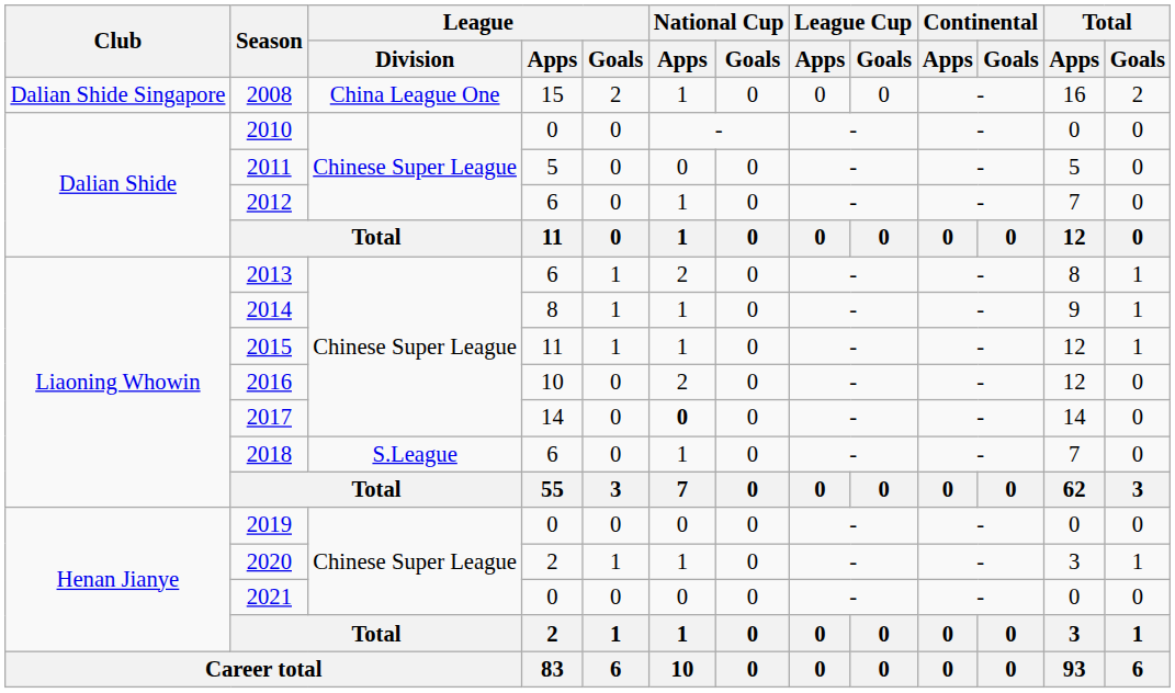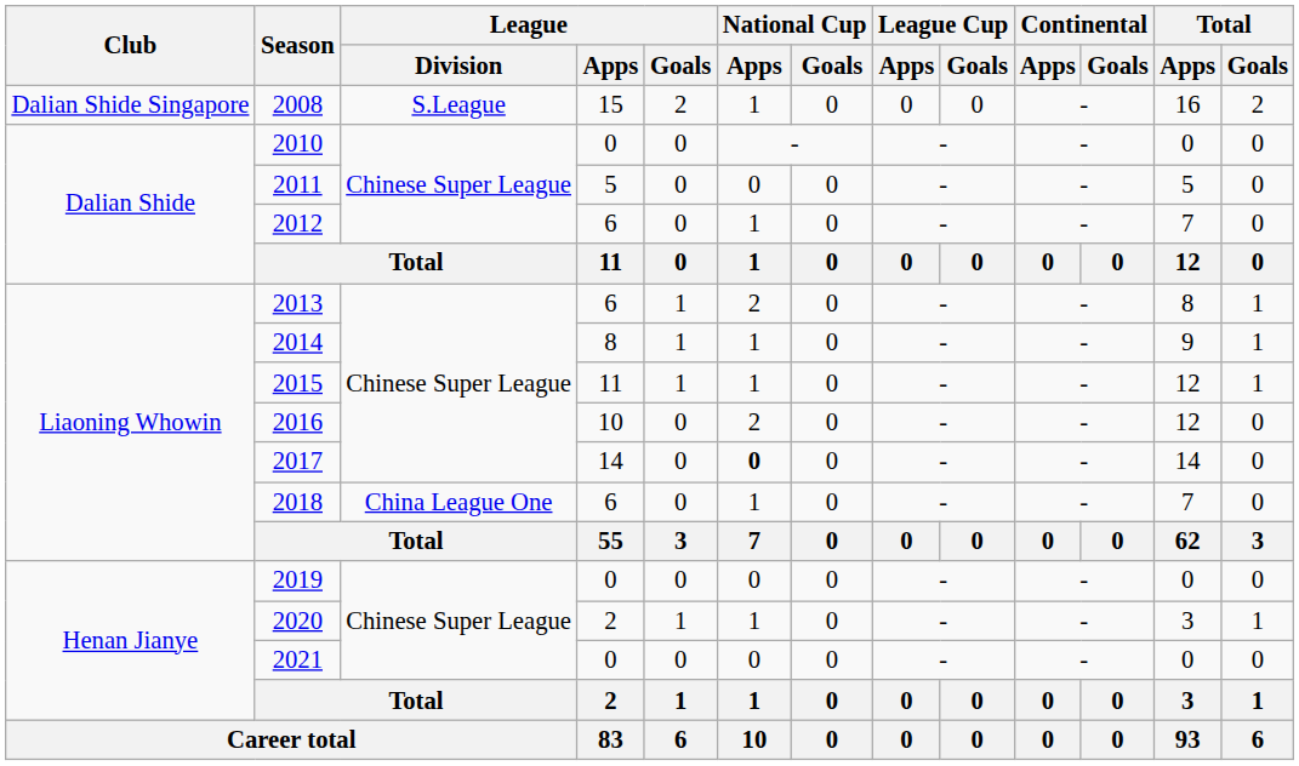 <table class="wikitable" style="text-align: center">
 <tr>
 <th rowspan="2">Club</th>
 <th rowspan="2">Season</th>
 <th colspan="3">League</th>
 <th colspan="2">National Cup</th>
 <th colspan="2">League Cup</th>
 <th colspan="2">Continental</th>
 <th colspan="2">Total</th>
 </tr>
 <tr>
 <th>Division</th>
 <th>Apps</th>
 <th>Goals</th>
 <th>Apps</th>
 <th>Goals</th>
 <th>Apps</th>
 <th>Goals</th>
 <th>Apps</th>
 <th>Goals</th>
 <th>Apps</th>
 <th>Goals</th>
 </tr>
 <tr>
 <td><a href='#'>Dalian Shide Singapore</a></td>
 <td><a href='#'>2008</a></td>
-<td><a href='#'>China League One</a></td>
+<td><a href='#'>S.League</a></td>
 <td>15</td>
 <td>2</td>
 <td>1</td>
 <td>0</td>
 <td>0</td>
 <td>0</td>
 <td colspan="2">-</td>
 <td>16</td>
 <td>2</td>
 </tr>
 <tr>
 <td rowspan=4><a href='#'>Dalian Shide</a></td>
 <td><a href='#'>2010</a></td>
 <td rowspan=3><a href='#'>Chinese Super League</a></td>
 <td>0</td>
 <td>0</td>
 <td colspan="2">-</td>
 <td colspan="2">-</td>
 <td colspan="2">-</td>
 <td>0</td>
 <td>0</td>
 </tr>
 <tr>
 <td><a href='#'>2011</a></td>
 <td>5</td>
 <td>0</td>
 <td>0</td>
 <td>0</td>
 <td colspan="2">-</td>
 <td colspan="2">-</td>
 <td>5</td>
 <td>0</td>
 </tr>
 <tr>
 <td><a href='#'>2012</a></td>
 <td>6</td>
 <td>0</td>
 <td>1</td>
 <td>0</td>
 <td colspan="2">-</td>
 <td colspan="2">-</td>
 <td>7</td>
 <td>0</td>
 </tr>
 <tr>
 <th colspan="2"><strong>Total</strong></th>
 <th>11</th>
 <th>0</th>
 <th>1</th>
 <th>0</th>
 <th>0</th>
 <th>0</th>
 <th>0</th>
 <th>0</th>
 <th>12</th>
 <th>0</th>
 </tr>
 <tr>
 <td rowspan=7><a href='#'>Liaoning Whowin</a></td>
 <td><a href='#'>2013</a></td>
 <td rowspan=5>Chinese Super League</td>
 <td>6</td>
 <td>1</td>
 <td>2</td>
 <td>0</td>
 <td colspan="2">-</td>
 <td colspan="2">-</td>
 <td>8</td>
 <td>1</td>
 </tr>
 <tr>
 <td><a href='#'>2014</a></td>
 <td>8</td>
 <td>1</td>
 <td>1</td>
 <td>0</td>
 <td colspan="2">-</td>
 <td colspan="2">-</td>
 <td>9</td>
 <td>1</td>
 </tr>
 <tr>
 <td><a href='#'>2015</a></td>
 <td>11</td>
 <td>1</td>
 <td>1</td>
 <td>0</td>
 <td colspan="2">-</td>
 <td colspan="2">-</td>
 <td>12</td>
 <td>1</td>
 </tr>
 <tr>
 <td><a href='#'>2016</a></td>
 <td>10</td>
 <td>0</td>
 <td>2</td>
 <td>0</td>
 <td colspan="2">-</td>
 <td colspan="2">-</td>
 <td>12</td>
 <td>0</td>
 </tr>
 <tr>
 <td><a href='#'>2017</a></td>
 <td>14</td>
 <td>0</td>
 <td><strong>0</strong></td>
 <td>0</td>
 <td colspan="2">-</td>
 <td colspan="2">-</td>
 <td>14</td>
 <td>0</td>
 </tr>
 <tr>
 <td><a href='#'>2018</a></td>
-<td><a href='#'>S.League</a></td>
+<td><a href='#'>China League One</a></td>
 <td>6</td>
 <td>0</td>
 <td>1</td>
 <td>0</td>
 <td colspan="2">-</td>
 <td colspan="2">-</td>
 <td>7</td>
 <td>0</td>
 </tr>
 <tr>
 <th colspan="2"><strong>Total</strong></th>
 <th>55</th>
 <th>3</th>
 <th>7</th>
 <th>0</th>
 <th>0</th>
 <th>0</th>
 <th>0</th>
 <th>0</th>
 <th>62</th>
 <th>3</th>
 </tr>
 <tr>
 <td rowspan=4><a href='#'>Henan Jianye</a></td>
 <td><a href='#'>2019</a></td>
 <td rowspan=3>Chinese Super League</td>
 <td>0</td>
 <td>0</td>
 <td>0</td>
 <td>0</td>
 <td colspan="2">-</td>
 <td colspan="2">-</td>
 <td>0</td>
 <td>0</td>
 </tr>
 <tr>
 <td><a href='#'>2020</a></td>
 <td>2</td>
 <td>1</td>
 <td>1</td>
 <td>0</td>
 <td colspan="2">-</td>
 <td colspan="2">-</td>
 <td>3</td>
 <td>1</td>
 </tr>
 <tr>
 <td><a href='#'>2021</a></td>
 <td>0</td>
 <td>0</td>
 <td>0</td>
 <td>0</td>
 <td colspan="2">-</td>
 <td colspan="2">-</td>
 <td>0</td>
 <td>0</td>
 </tr>
 <tr>
 <th colspan="2"><strong>Total</strong></th>
 <th>2</th>
 <th>1</th>
 <th>1</th>
 <th>0</th>
 <th>0</th>
 <th>0</th>
 <th>0</th>
 <th>0</th>
 <th>3</th>
 <th>1</th>
 </tr>
 <tr>
 <th colspan=3>Career total</th>
 <th>83</th>
 <th>6</th>
 <th>10</th>
 <th>0</th>
 <th>0</th>
 <th>0</th>
 <th>0</th>
 <th>0</th>
 <th>93</th>
 <th>6</th>
 </tr>
 </table>
